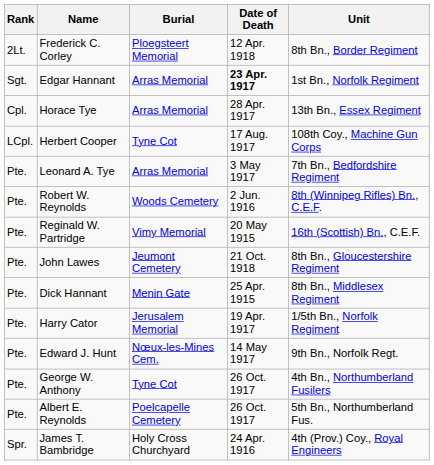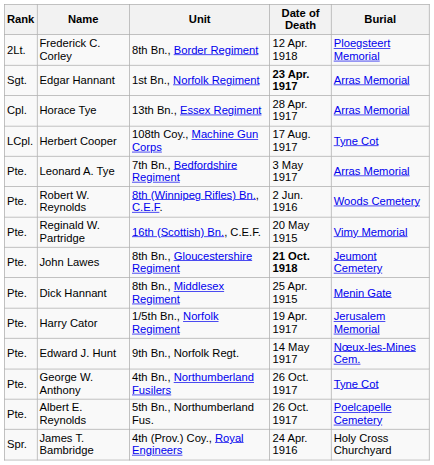 <table class="wikitable">
 <tr>
 <th>Rank</th>
 <th>Name</th>
+<th>Unit</th>
+<th>Date of Death</th>
 <th>Burial</th>
-<th>Date of Death</th>
-<th>Unit</th>
 </tr>
 <tr>
 <td>2Lt.</td>
 <td>Frederick C. Corley</td>
+<td>8th Bn., <a href='#'>Border Regiment</a></td>
+<td>12 Apr. 1918</td>
 <td><a href='#'>Ploegsteert Memorial</a></td>
-<td>12 Apr. 1918</td>
-<td>8th Bn., <a href='#'>Border Regiment</a></td>
 </tr>
 <tr>
 <td>Sgt.</td>
 <td>Edgar Hannant</td>
+<td>1st Bn., <a href='#'>Norfolk Regiment</a></td>
+<td><strong>23 Apr. 1917</strong></td>
 <td><a href='#'>Arras Memorial</a></td>
-<td><strong>23 Apr. 1917</strong></td>
-<td>1st Bn., <a href='#'>Norfolk Regiment</a></td>
 </tr>
 <tr>
 <td>Cpl.</td>
 <td>Horace Tye</td>
+<td>13th Bn., <a href='#'>Essex Regiment</a></td>
+<td>28 Apr. 1917</td>
 <td><a href='#'>Arras Memorial</a></td>
-<td>28 Apr. 1917</td>
-<td>13th Bn., <a href='#'>Essex Regiment</a></td>
 </tr>
 <tr>
 <td>LCpl.</td>
 <td>Herbert Cooper</td>
+<td>108th Coy., <a href='#'>Machine Gun Corps</a></td>
+<td>17 Aug. 1917</td>
 <td><a href='#'>Tyne Cot</a></td>
-<td>17 Aug. 1917</td>
-<td>108th Coy., <a href='#'>Machine Gun Corps</a></td>
 </tr>
 <tr>
 <td>Pte.</td>
 <td>Leonard A. Tye</td>
+<td>7th Bn., <a href='#'>Bedfordshire Regiment</a></td>
+<td>3 May 1917</td>
 <td><a href='#'>Arras Memorial</a></td>
-<td>3 May 1917</td>
-<td>7th Bn., <a href='#'>Bedfordshire Regiment</a></td>
 </tr>
 <tr>
 <td>Pte.</td>
 <td>Robert W. Reynolds</td>
+<td><a href='#'>8th (Winnipeg Rifles) Bn.</a>, <a href='#'>C.E.F</a>.</td>
+<td>2 Jun. 1916</td>
 <td><a href='#'>Woods Cemetery</a></td>
-<td>2 Jun. 1916</td>
-<td><a href='#'>8th (Winnipeg Rifles) Bn.</a>, <a href='#'>C.E.F</a>.</td>
 </tr>
 <tr>
 <td>Pte.</td>
 <td>Reginald W. Partridge</td>
+<td><a href='#'>16th (Scottish) Bn.</a>, C.E.F.</td>
+<td>20 May 1915</td>
 <td><a href='#'>Vimy Memorial</a></td>
-<td>20 May 1915</td>
-<td><a href='#'>16th (Scottish) Bn.</a>, C.E.F.</td>
 </tr>
 <tr>
 <td>Pte.</td>
 <td>John Lawes</td>
+<td>8th Bn., <a href='#'>Gloucestershire Regiment</a></td>
+<td><strong>21 Oct. 1918</strong></td>
 <td><a href='#'>Jeumont Cemetery</a></td>
-<td>21 Oct. 1918</td>
-<td>8th Bn., <a href='#'>Gloucestershire Regiment</a></td>
 </tr>
 <tr>
 <td>Pte.</td>
 <td>Dick Hannant</td>
+<td>8th Bn., <a href='#'>Middlesex Regiment</a></td>
+<td>25 Apr. 1915</td>
 <td><a href='#'>Menin Gate</a></td>
-<td>25 Apr. 1915</td>
-<td>8th Bn., <a href='#'>Middlesex Regiment</a></td>
 </tr>
 <tr>
 <td>Pte.</td>
 <td>Harry Cator</td>
+<td>1/5th Bn., <a href='#'>Norfolk Regiment</a></td>
+<td>19 Apr. 1917</td>
 <td><a href='#'>Jerusalem Memorial</a></td>
-<td>19 Apr. 1917</td>
-<td>1/5th Bn., <a href='#'>Norfolk Regiment</a></td>
 </tr>
 <tr>
 <td>Pte.</td>
 <td>Edward J. Hunt</td>
+<td>9th Bn., Norfolk Regt.</td>
+<td>14 May 1917</td>
 <td><a href='#'>Nœux-les-Mines Cem.</a></td>
-<td>14 May 1917</td>
-<td>9th Bn., Norfolk Regt.</td>
 </tr>
 <tr>
 <td>Pte.</td>
 <td>George W. Anthony</td>
+<td>4th Bn., <a href='#'>Northumberland Fusilers</a></td>
+<td>26 Oct. 1917</td>
 <td><a href='#'>Tyne Cot</a></td>
-<td>26 Oct. 1917</td>
-<td>4th Bn., <a href='#'>Northumberland Fusilers</a></td>
 </tr>
 <tr>
 <td>Pte.</td>
 <td>Albert E. Reynolds</td>
+<td>5th Bn., Northumberland Fus.</td>
+<td>26 Oct. 1917</td>
 <td><a href='#'>Poelcapelle Cemetery</a></td>
-<td>26 Oct. 1917</td>
-<td>5th Bn., Northumberland Fus.</td>
 </tr>
 <tr>
 <td>Spr.</td>
 <td>James T. Bambridge</td>
+<td>4th (Prov.) Coy., <a href='#'>Royal Engineers</a></td>
+<td>24 Apr. 1916</td>
 <td>Holy Cross Churchyard</td>
-<td>24 Apr. 1916</td>
-<td>4th (Prov.) Coy., <a href='#'>Royal Engineers</a></td>
 </tr>
 </table>
